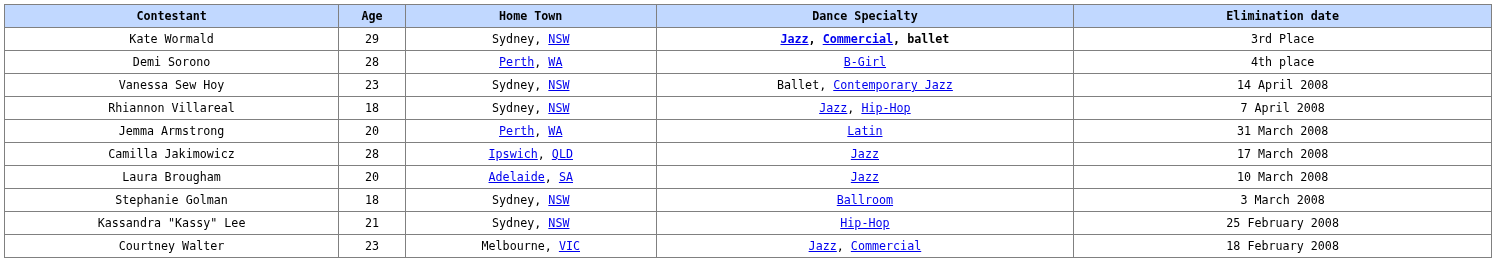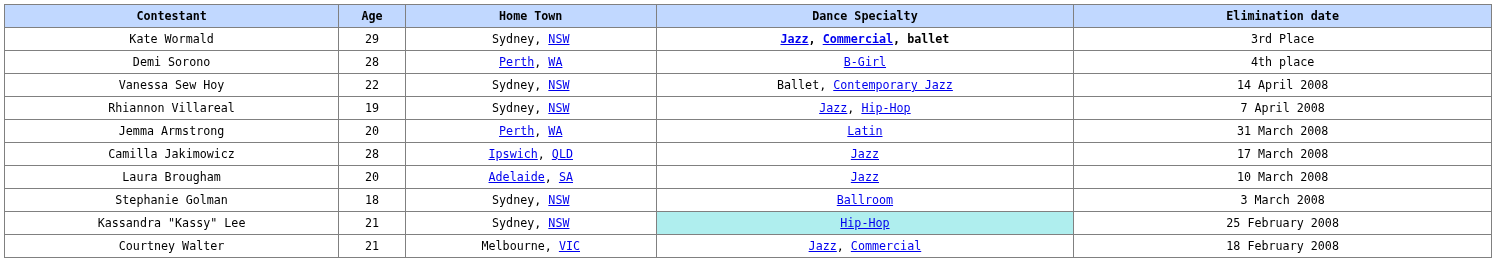 <table border="1" cellpadding="4" cellspacing="0"  style="text-align:center; font-size:90%; border-collapse:collapse; width:75%;">
 <tr style="background:#C1D8FF;">
 <th style="width:20%;">Contestant</th>
 <th style="width:4%; text-align:center;">Age</th>
 <th style="width:15%;">Home Town</th>
 <th style="width:25%;">Dance Specialty</th>
 <th style="width:25%;">Elimination date</th>
 </tr>
 <tr>
 <td>Kate Wormald</td>
 <td>29</td>
 <td>Sydney, <a href='#'>NSW</a></td>
 <td><strong><a href='#'>Jazz</a>, <a href='#'>Commercial</a>, ballet</strong></td>
 <td>3rd Place</td>
 </tr>
 <tr>
 <td>Demi Sorono</td>
 <td>28</td>
 <td><a href='#'>Perth</a>, <a href='#'>WA</a></td>
 <td><a href='#'>B-Girl</a></td>
 <td>4th place</td>
 </tr>
 <tr>
 <td>Vanessa Sew Hoy</td>
-<td>23</td>
+<td>22</td>
 <td>Sydney, <a href='#'>NSW</a></td>
 <td>Ballet, <a href='#'>Contemporary Jazz</a></td>
 <td>14 April 2008</td>
 </tr>
 <tr>
 <td>Rhiannon Villareal</td>
-<td>18</td>
+<td>19</td>
 <td>Sydney, <a href='#'>NSW</a></td>
 <td><a href='#'>Jazz</a>, <a href='#'>Hip-Hop</a></td>
 <td>7 April 2008</td>
 </tr>
 <tr>
 <td>Jemma Armstrong</td>
 <td>20</td>
 <td><a href='#'>Perth</a>, <a href='#'>WA</a></td>
 <td><a href='#'>Latin</a></td>
 <td>31 March 2008</td>
 </tr>
 <tr>
 <td>Camilla Jakimowicz</td>
 <td>28</td>
 <td><a href='#'>Ipswich</a>, <a href='#'>QLD</a></td>
 <td><a href='#'>Jazz</a></td>
 <td>17 March 2008</td>
 </tr>
 <tr>
 <td>Laura Brougham</td>
 <td>20</td>
 <td><a href='#'>Adelaide</a>, <a href='#'>SA</a></td>
 <td><a href='#'>Jazz</a></td>
 <td>10 March 2008</td>
 </tr>
 <tr>
 <td>Stephanie Golman</td>
 <td>18</td>
 <td>Sydney, <a href='#'>NSW</a></td>
 <td><a href='#'>Ballroom</a></td>
 <td>3 March 2008</td>
 </tr>
 <tr>
 <td>Kassandra "Kassy" Lee</td>
 <td>21</td>
 <td>Sydney, <a href='#'>NSW</a></td>
-<td><a href='#'>Hip-Hop</a></td>
+<td style="background: paleturquoise;"><a href='#'>Hip-Hop</a></td>
 <td>25 February 2008</td>
 </tr>
 <tr>
 <td>Courtney Walter</td>
-<td>23</td>
+<td>21</td>
 <td>Melbourne, <a href='#'>VIC</a></td>
 <td><a href='#'>Jazz</a>, <a href='#'>Commercial</a></td>
 <td>18 February 2008</td>
 </tr>
 </table>
